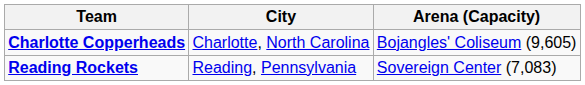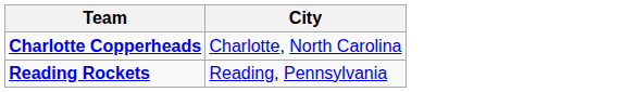 <table class="wikitable" border="1">
 <tr>
 <th>Team</th>
 <th>City</th>
-<th>Arena (Capacity)</th>
 </tr>
 <tr>
 <td><strong><a href='#'>Charlotte Copperheads</a></strong></td>
 <td><a href='#'>Charlotte</a>, <a href='#'>North Carolina</a></td>
-<td><a href='#'>Bojangles' Coliseum</a> (9,605)</td>
 </tr>
 <tr>
 <td><strong><a href='#'>Reading Rockets</a></strong></td>
 <td><a href='#'>Reading</a>, <a href='#'>Pennsylvania</a></td>
-<td><a href='#'>Sovereign Center</a> (7,083)</td>
 </tr>
 </table>
